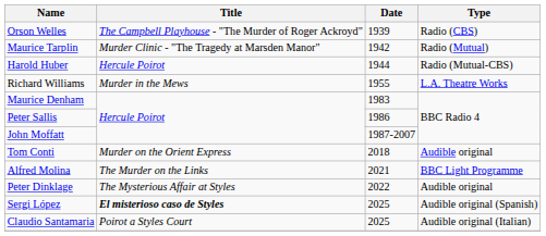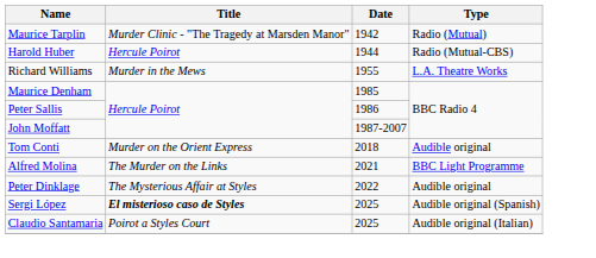 <table class="wikitable sortable">
 <tr>
 <th>Name</th>
 <th>Title</th>
 <th>Date</th>
 <th>Type</th>
-</tr>
-<tr>
-<td><a href='#'>Orson Welles</a></td>
-<td><em><a href='#'>The Campbell Playhouse</a></em> - "The Murder of Roger Ackroyd"</td>
-<td>1939</td>
-<td>Radio (<a href='#'>CBS</a>)</td>
 </tr>
 <tr>
 <td><a href='#'>Maurice Tarplin</a></td>
 <td><em>Murder Clinic</em> - "The Tragedy at Marsden Manor" </td>
 <td>1942</td>
 <td>Radio (<a href='#'>Mutual</a>)</td>
 </tr>
 <tr>
 <td><a href='#'>Harold Huber</a></td>
 <td><em><a href='#'>Hercule Poirot</a></em></td>
 <td>1944</td>
 <td>Radio (Mutual-CBS)</td>
 </tr>
 <tr>
 <td>Richard Williams</td>
 <td><em>Murder in the Mews</em></td>
 <td>1955</td>
 <td><a href='#'>L.A. Theatre Works</a></td>
 </tr>
 <tr>
 <td><a href='#'>Maurice Denham</a></td>
 <td rowspan=3><em><a href='#'>Hercule Poirot</a></em></td>
-<td>1983</td>
+<td>1985</td>
 <td rowspan=3>BBC Radio 4</td>
 </tr>
 <tr>
 <td><a href='#'>Peter Sallis</a></td>
 <td>1986</td>
 </tr>
 <tr>
 <td><a href='#'>John Moffatt</a></td>
 <td>1987-2007</td>
 </tr>
 <tr>
 <td><a href='#'>Tom Conti</a></td>
 <td><em>Murder on the Orient Express</em></td>
 <td>2018</td>
 <td><a href='#'>Audible</a> original</td>
 </tr>
 <tr>
 <td><a href='#'>Alfred Molina</a></td>
 <td><em>The Murder on the Links</em></td>
 <td>2021</td>
 <td><a href='#'>BBC Light Programme</a></td>
 </tr>
 <tr>
 <td><a href='#'>Peter Dinklage</a></td>
 <td><em>The Mysterious Affair at Styles</em></td>
 <td>2022</td>
 <td>Audible original</td>
 </tr>
 <tr>
 <td><a href='#'>Sergi López</a></td>
 <td><strong><em>El misterioso caso de Styles</em></strong></td>
 <td>2025</td>
 <td>Audible original (Spanish)</td>
 </tr>
 <tr>
 <td><a href='#'>Claudio Santamaria</a></td>
 <td><em>Poirot a Styles Court</em></td>
 <td>2025</td>
 <td>Audible original (Italian)</td>
 </tr>
 <tr>
 </tr>
 </table>
